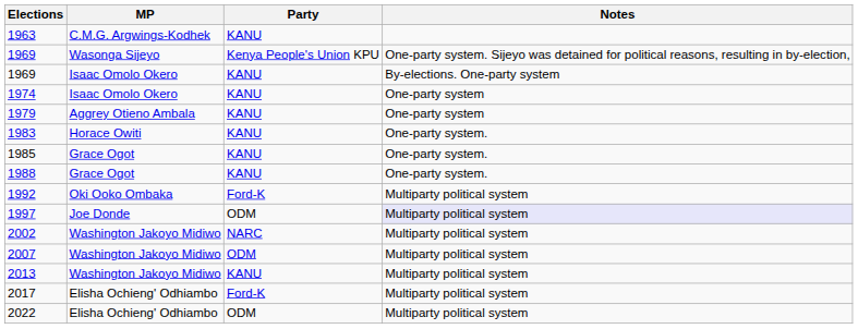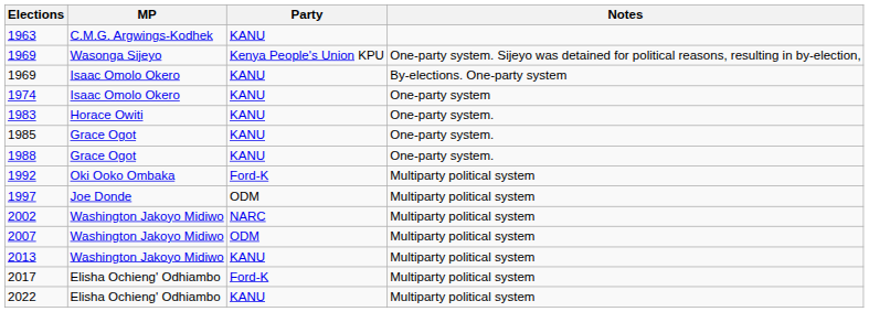 <table class="wikitable">
 <tr>
 <th>Elections</th>
 <th>MP </th>
 <th>Party</th>
 <th>Notes</th>
 </tr>
 <tr>
 <td><a href='#'>1963</a></td>
 <td><a href='#'>C.M.G. Argwings-Kodhek</a></td>
 <td><a href='#'>KANU</a></td>
 <td></td>
 </tr>
 <tr>
 <td><a href='#'>1969</a></td>
 <td><a href='#'>Wasonga Sijeyo</a></td>
 <td><a href='#'>Kenya People's Union</a> KPU</td>
 <td>One-party system. Sijeyo was detained for political reasons, resulting in by-election,</td>
 </tr>
 <tr>
 <td>1969</td>
 <td><a href='#'>Isaac Omolo Okero</a></td>
 <td><a href='#'>KANU</a></td>
 <td>By-elections. One-party system</td>
 </tr>
 <tr>
 <td><a href='#'>1974</a></td>
 <td><a href='#'>Isaac Omolo Okero</a></td>
 <td><a href='#'>KANU</a></td>
 <td>One-party system</td>
 </tr>
 <tr>
-<td><a href='#'>1979</a></td>
-<td><a href='#'>Aggrey Otieno Ambala</a></td>
-<td><a href='#'>KANU</a></td>
-<td>One-party system</td>
-</tr>
-<tr>
 <td><a href='#'>1983</a></td>
 <td><a href='#'>Horace Owiti</a></td>
 <td><a href='#'>KANU</a></td>
 <td>One-party system.</td>
 </tr>
 <tr>
 <td>1985</td>
 <td><a href='#'>Grace Ogot</a></td>
 <td><a href='#'>KANU</a></td>
 <td>One-party system.</td>
 </tr>
 <tr>
 <td><a href='#'>1988</a></td>
 <td><a href='#'>Grace Ogot</a></td>
 <td><a href='#'>KANU</a></td>
 <td>One-party system.</td>
 </tr>
 <tr>
 <td><a href='#'>1992</a></td>
 <td><a href='#'>Oki Ooko Ombaka</a></td>
 <td><a href='#'>Ford-K</a></td>
 <td>Multiparty political system</td>
 </tr>
 <tr>
 <td><a href='#'>1997</a></td>
 <td><a href='#'>Joe Donde</a></td>
 <td>ODM</td>
-<td style="background: lavender;">Multiparty political system</td>
+<td>Multiparty political system</td>
 </tr>
 <tr>
 <td><a href='#'>2002</a></td>
 <td><a href='#'>Washington Jakoyo Midiwo</a></td>
 <td><a href='#'>NARC</a></td>
 <td>Multiparty political system</td>
 </tr>
 <tr>
 <td><a href='#'>2007</a></td>
 <td><a href='#'>Washington Jakoyo Midiwo</a></td>
 <td><a href='#'>ODM</a></td>
 <td>Multiparty political system</td>
 </tr>
 <tr>
 <td><a href='#'>2013</a></td>
 <td><a href='#'>Washington Jakoyo Midiwo</a></td>
 <td><a href='#'>KANU</a></td>
 <td>Multiparty political system</td>
 </tr>
 <tr>
 <td>2017</td>
 <td>Elisha Ochieng' Odhiambo</td>
 <td><a href='#'>Ford-K</a></td>
 <td>Multiparty political system</td>
 </tr>
 <tr>
 <td>2022</td>
 <td>Elisha Ochieng' Odhiambo</td>
-<td>ODM</td>
+<td><a href='#'>KANU</a></td>
 <td>Multiparty political system</td>
 </tr>
 </table>
